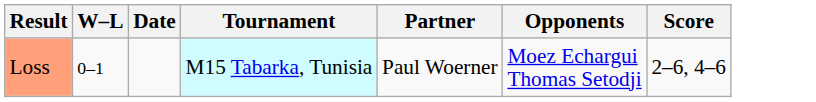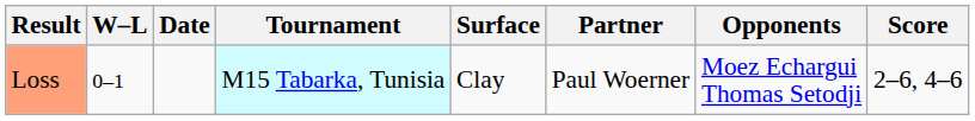 <table class="sortable wikitable nowrap">
 <tr>
 <th>Result</th>
 <th class="unsortable">W–L</th>
 <th>Date</th>
 <th>Tournament</th>
+<th>Surface</th>
 <th>Partner</th>
 <th>Opponents</th>
 <th class="unsortable">Score</th>
 </tr>
 <tr>
 <td bgcolor=FFA07A>Loss</td>
 <td><small>0–1</small></td>
 <td></td>
 <td style="background:#cffcff;">M15 <a href='#'>Tabarka</a>, Tunisia</td>
+<td>Clay</td>
 <td> Paul Woerner</td>
 <td> <a href='#'>Moez Echargui</a><br> <a href='#'>Thomas Setodji</a></td>
 <td>2–6, 4–6</td>
 </tr>
 </table>
